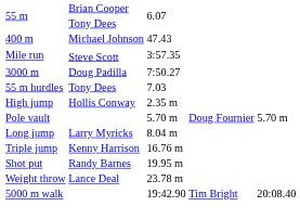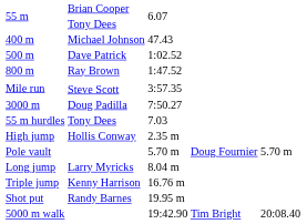 <table>
 <tr>
 <td rowspan=2><a href='#'>55 m</a></td>
 <td><a href='#'>Brian Cooper</a></td>
 <td rowspan=2>6.07</td>
 <td rowspan=2></td>
 <td rowspan=2></td>
 <td rowspan=2></td>
 <td rowspan=2></td>
 </tr>
 <tr>
 <td><a href='#'>Tony Dees</a></td>
 </tr>
 <tr>
 <td><a href='#'>400 m</a></td>
 <td><a href='#'>Michael Johnson</a></td>
 <td>47.43</td>
+<td></td>
+<td></td>
+<td></td>
+<td></td>
+</tr>
+<tr>
+<td><a href='#'>500 m</a></td>
+<td><a href='#'>Dave Patrick</a></td>
+<td>1:02.52</td>
+<td></td>
+<td></td>
+<td></td>
+<td></td>
+</tr>
+<tr>
+<td><a href='#'>800 m</a></td>
+<td><a href='#'>Ray Brown</a></td>
+<td>1:47.52</td>
 <td></td>
 <td></td>
 <td></td>
 <td></td>
 </tr>
 <tr>
 <td rowspan=2><a href='#'>Mile run</a></td>
 <td></td>
 <td rowspan=2>3:57.35</td>
 <td rowspan=2></td>
 <td rowspan=2></td>
 <td rowspan=2></td>
 <td rowspan=2></td>
 </tr>
 <tr>
 <td><a href='#'>Steve Scott</a></td>
 </tr>
 <tr>
 <td><a href='#'>3000 m</a></td>
 <td><a href='#'>Doug Padilla</a></td>
 <td>7:50.27</td>
 <td></td>
 <td></td>
 <td></td>
 <td></td>
 </tr>
 <tr>
 <td><a href='#'>55 m hurdles</a></td>
 <td><a href='#'>Tony Dees</a></td>
 <td>7.03</td>
 <td></td>
 <td></td>
 <td></td>
 <td></td>
 </tr>
 <tr>
 <td><a href='#'>High jump</a></td>
 <td><a href='#'>Hollis Conway</a></td>
 <td>2.35 m</td>
 <td></td>
 <td></td>
 <td></td>
 <td></td>
 </tr>
 <tr>
 <td><a href='#'>Pole vault</a></td>
 <td></td>
 <td>5.70 m</td>
 <td><a href='#'>Doug Fournier</a></td>
 <td>5.70 m</td>
 <td></td>
 <td></td>
 </tr>
 <tr>
 <td><a href='#'>Long jump</a></td>
 <td><a href='#'>Larry Myricks</a></td>
 <td>8.04 m</td>
 <td></td>
 <td></td>
 <td></td>
 <td></td>
 </tr>
 <tr>
 <td><a href='#'>Triple jump</a></td>
 <td><a href='#'>Kenny Harrison</a></td>
 <td>16.76 m</td>
 <td></td>
 <td></td>
 <td></td>
 <td></td>
 </tr>
 <tr>
 <td><a href='#'>Shot put</a></td>
 <td><a href='#'>Randy Barnes</a></td>
 <td>19.95 m</td>
 <td></td>
 <td></td>
 <td></td>
 <td></td>
 </tr>
 <tr>
-<td><a href='#'>Weight throw</a></td>
-<td><a href='#'>Lance Deal</a></td>
-<td>23.78 m</td>
-<td></td>
-<td></td>
-<td></td>
-<td></td>
-</tr>
-<tr>
 <td><a href='#'>5000 m walk</a></td>
 <td></td>
 <td>19:42.90</td>
 <td><a href='#'>Tim Bright</a></td>
 <td>20:08.40</td>
 <td></td>
 <td></td>
 </tr>
 </table>
